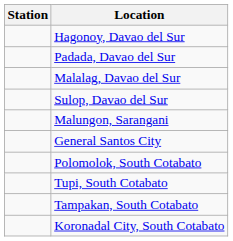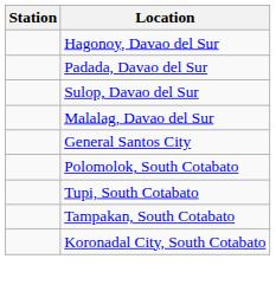 <table class="wikitable">
 <tr>
 <th>Station</th>
 <th>Location</th>
 </tr>
 <tr>
 <td></td>
 <td><a href='#'>Hagonoy, Davao del Sur</a></td>
 </tr>
 <tr>
 <td></td>
 <td><a href='#'>Padada, Davao del Sur</a></td>
 </tr>
 <tr>
 <td></td>
-<td><a href='#'>Malalag, Davao del Sur</a></td>
-</tr>
-<tr>
-<td></td>
 <td><a href='#'>Sulop, Davao del Sur</a></td>
 </tr>
 <tr>
 <td></td>
-<td><a href='#'>Malungon, Sarangani</a></td>
+<td><a href='#'>Malalag, Davao del Sur</a></td>
 </tr>
 <tr>
 <td></td>
 <td><a href='#'>General Santos City</a></td>
 </tr>
 <tr>
 <td></td>
 <td><a href='#'>Polomolok, South Cotabato</a></td>
 </tr>
 <tr>
 <td></td>
 <td><a href='#'>Tupi, South Cotabato</a></td>
 </tr>
 <tr>
 <td></td>
 <td><a href='#'>Tampakan, South Cotabato</a></td>
 </tr>
 <tr>
 <td></td>
 <td><a href='#'>Koronadal City, South Cotabato</a></td>
 </tr>
 </table>
